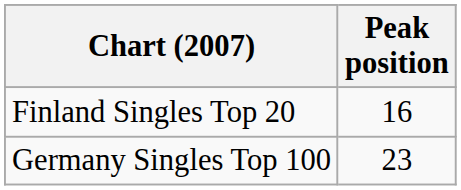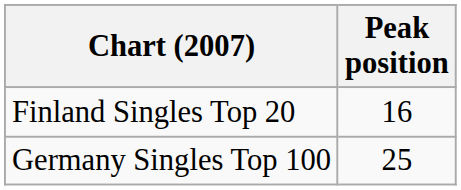 <table class="wikitable">
 <tr>
 <th>Chart (2007)</th>
 <th>Peak<br>position <br></th>
 </tr>
 <tr>
 <td>Finland Singles Top 20</td>
 <td align="center">16</td>
 </tr>
 <tr>
 <td>Germany Singles Top 100</td>
-<td align="center">23</td>
+<td align="center">25</td>
 </tr>
 </table>
